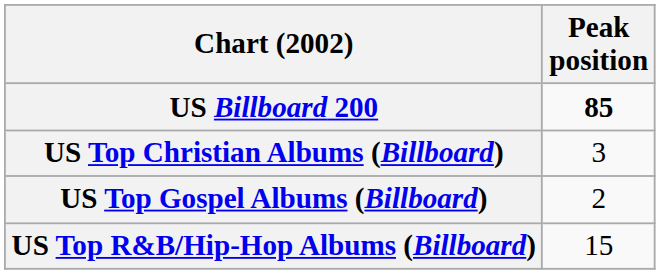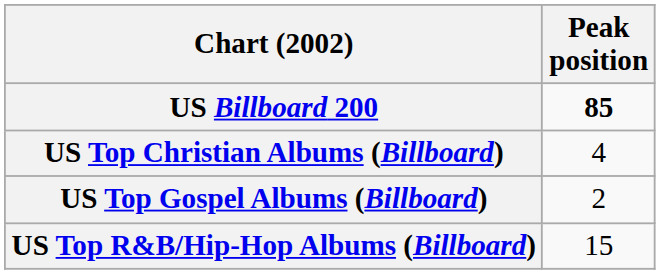 <table class="wikitable sortable plainrowheaders">
 <tr>
 <th scope="col">Chart (2002)</th>
 <th scope="col">Peak<br>position</th>
 </tr>
 <tr>
 <th scope="row">US <a href='#'><em>Billboard</em> 200</a></th>
 <td align="center"><strong>85</strong></td>
 </tr>
 <tr>
 <th scope="row">US <a href='#'>Top Christian Albums</a> (<em><a href='#'>Billboard</a></em>)</th>
-<td align="center">3</td>
+<td align="center">4</td>
 </tr>
 <tr>
 <th scope="row">US <a href='#'>Top Gospel Albums</a> (<em><a href='#'>Billboard</a></em>)</th>
 <td align="center">2</td>
 </tr>
 <tr>
 <th scope="row">US <a href='#'>Top R&B/Hip-Hop Albums</a> (<em><a href='#'>Billboard</a></em>)</th>
 <td align="center">15</td>
 </tr>
 </table>
